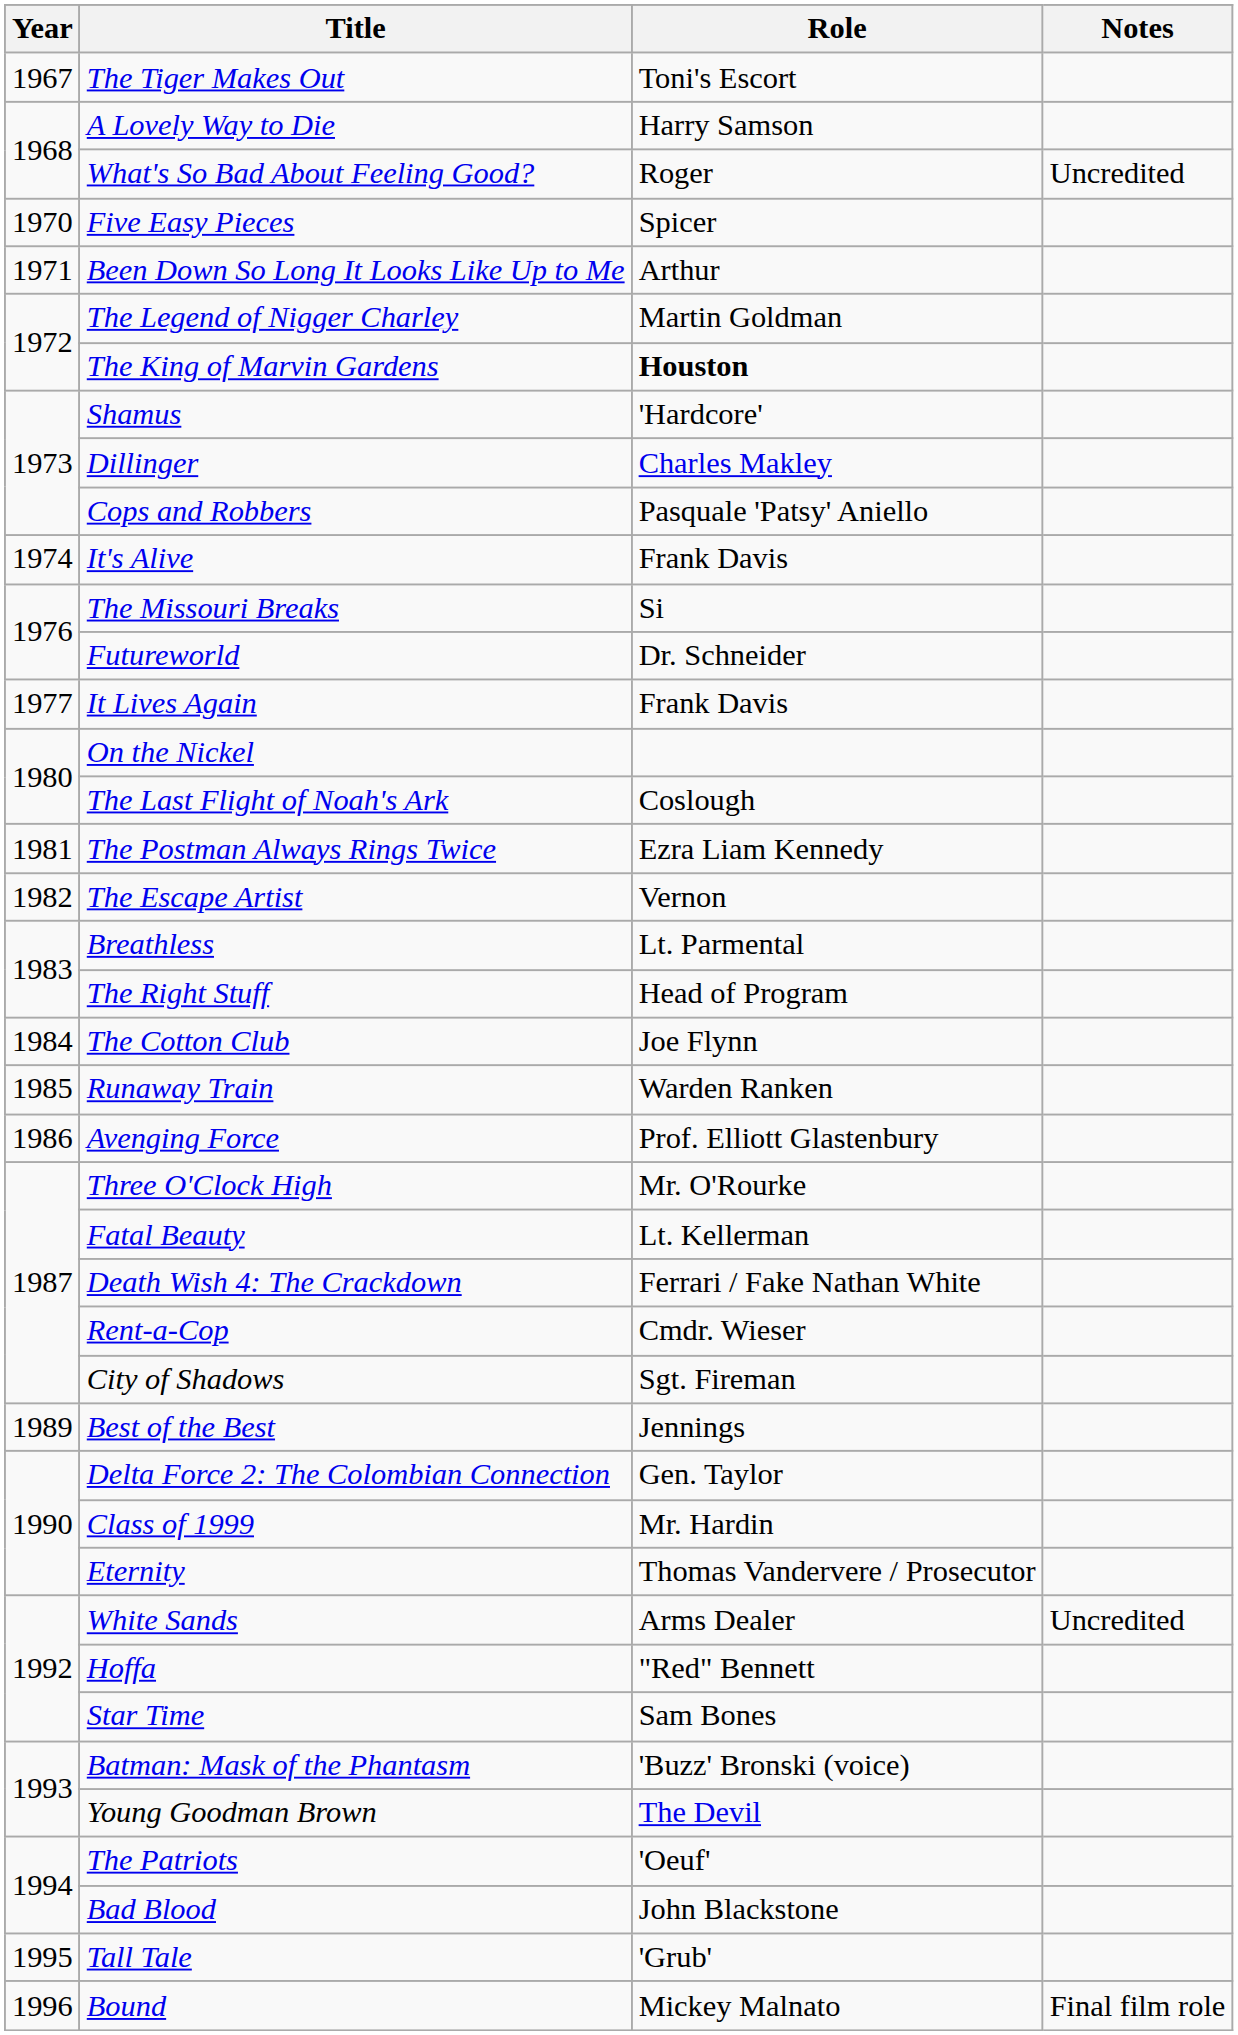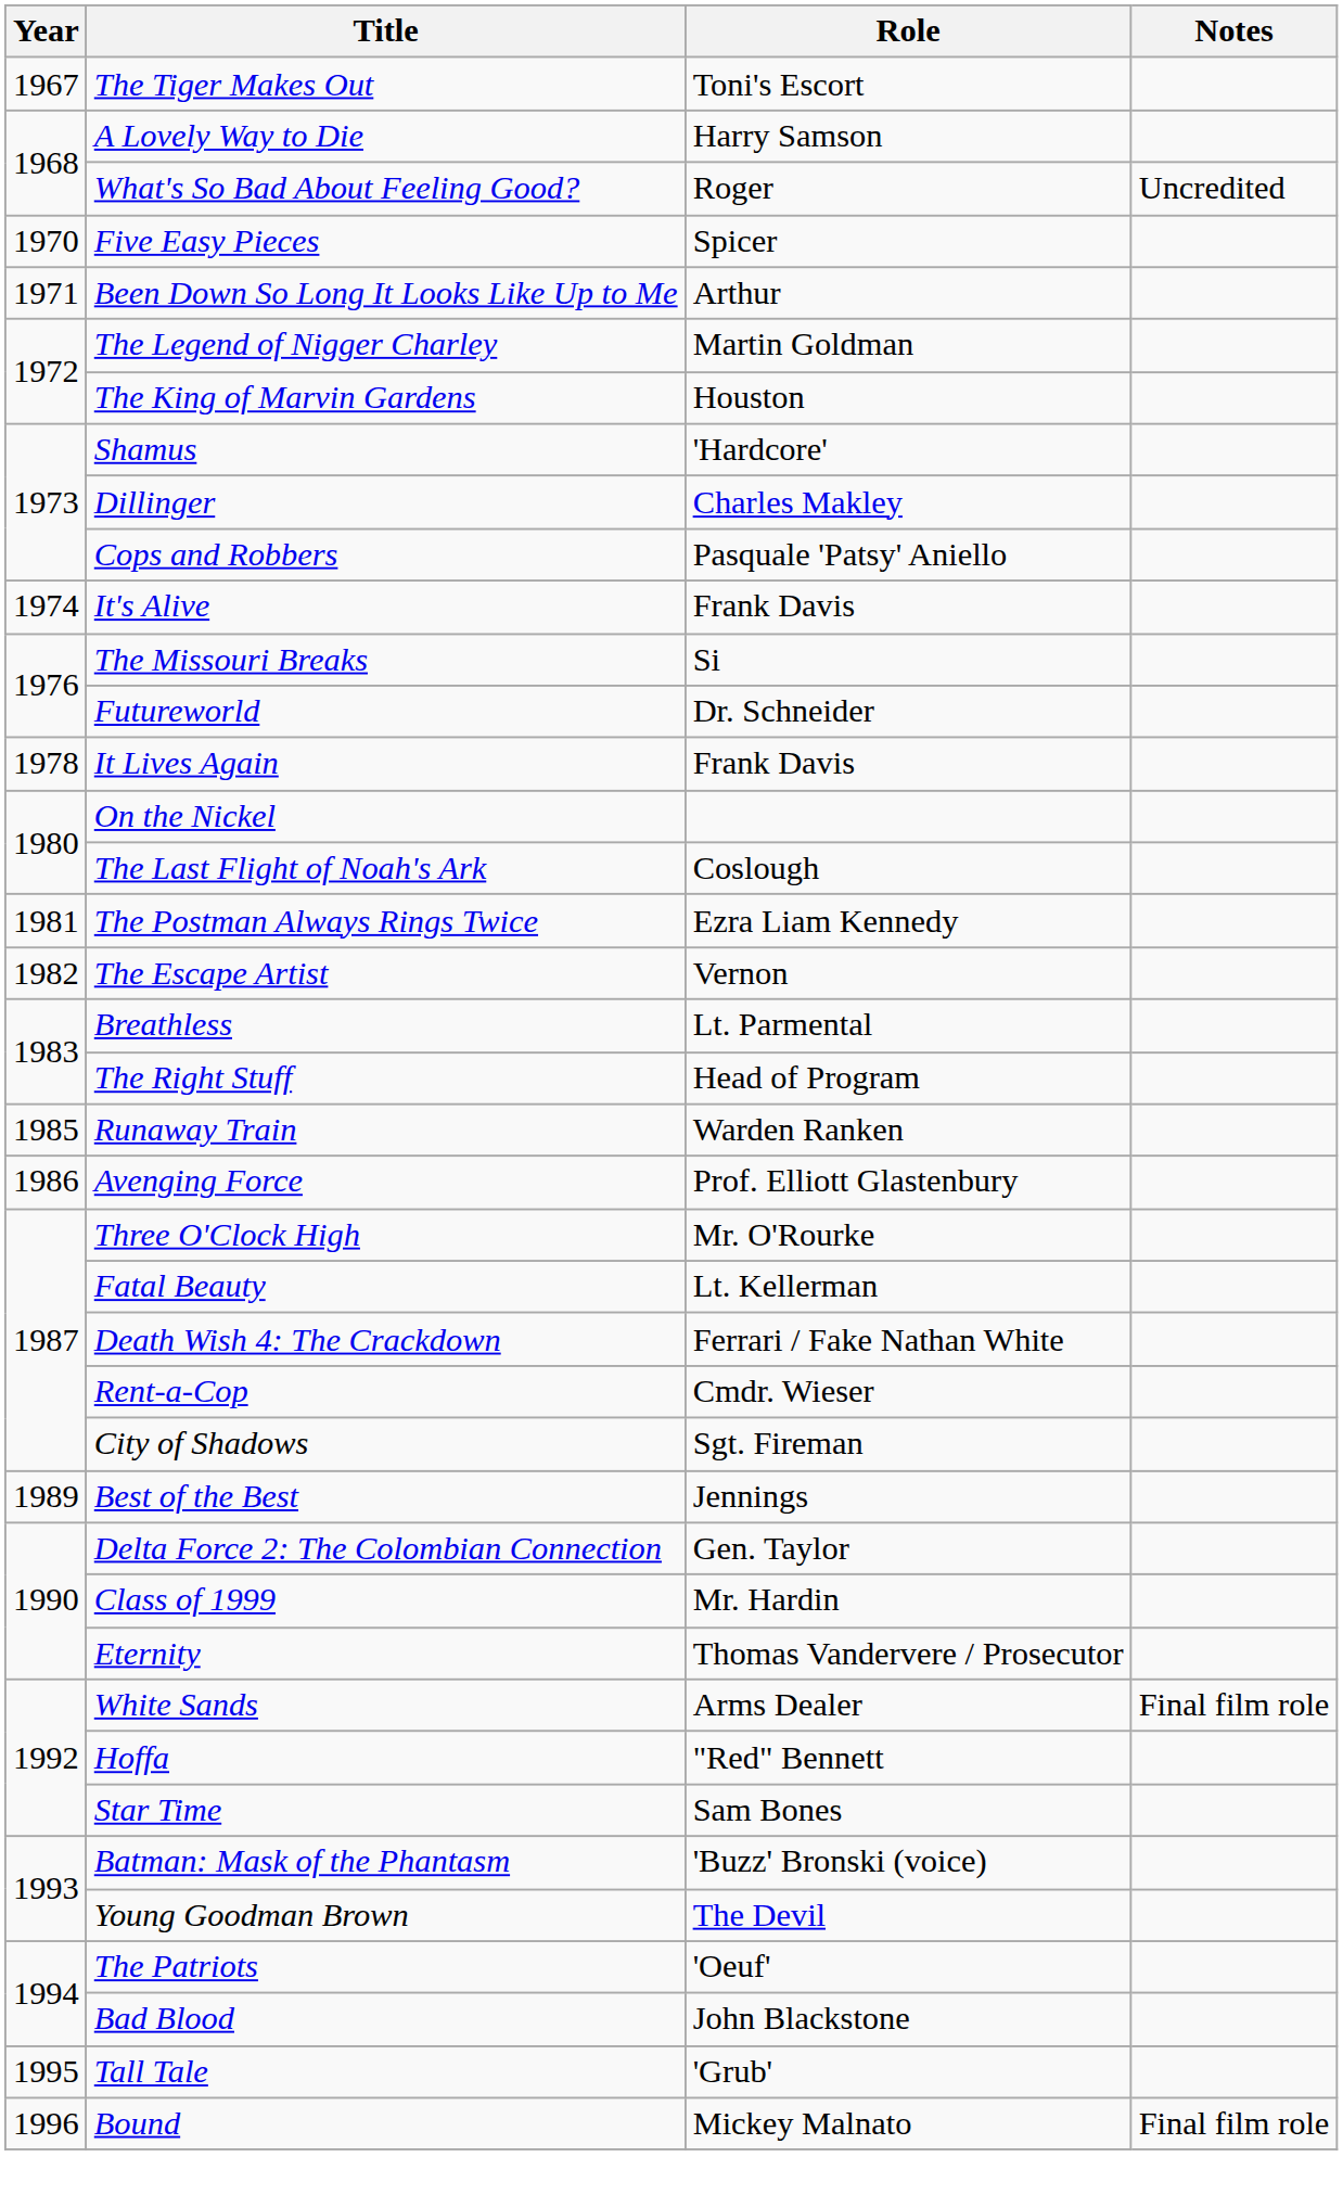 <table class="wikitable">
 <tr>
 <th>Year</th>
 <th>Title</th>
 <th>Role</th>
 <th>Notes</th>
 </tr>
 <tr>
 <td>1967</td>
 <td><em><a href='#'>The Tiger Makes Out</a></em></td>
 <td>Toni's Escort</td>
 <td></td>
 </tr>
 <tr>
 <td rowspan="2">1968</td>
 <td><em><a href='#'>A Lovely Way to Die</a></em></td>
 <td>Harry Samson</td>
 <td></td>
 </tr>
 <tr>
 <td><em><a href='#'>What's So Bad About Feeling Good?</a></em></td>
 <td>Roger</td>
 <td>Uncredited</td>
 </tr>
 <tr>
 <td>1970</td>
 <td><em><a href='#'>Five Easy Pieces</a></em></td>
 <td>Spicer</td>
 <td></td>
 </tr>
 <tr>
 <td>1971</td>
 <td><em><a href='#'>Been Down So Long It Looks Like Up to Me</a></em></td>
 <td>Arthur</td>
 <td></td>
 </tr>
 <tr>
 <td rowspan="2">1972</td>
 <td><em><a href='#'>The Legend of Nigger Charley</a></em></td>
 <td>Martin Goldman</td>
 <td></td>
 </tr>
 <tr>
 <td><em><a href='#'>The King of Marvin Gardens</a></em></td>
-<td><strong>Houston</strong></td>
+<td>Houston</td>
 <td></td>
 </tr>
 <tr>
 <td rowspan="3">1973</td>
 <td><em><a href='#'>Shamus</a></em></td>
 <td>'Hardcore'</td>
 <td></td>
 </tr>
 <tr>
 <td><em><a href='#'>Dillinger</a></em></td>
 <td><a href='#'>Charles Makley</a></td>
 <td></td>
 </tr>
 <tr>
 <td><em><a href='#'>Cops and Robbers</a></em></td>
 <td>Pasquale 'Patsy' Aniello</td>
 <td></td>
 </tr>
 <tr>
 <td>1974</td>
 <td><em><a href='#'>It's Alive</a></em></td>
 <td>Frank Davis</td>
 <td></td>
 </tr>
 <tr>
 <td rowspan="2">1976</td>
 <td><em><a href='#'>The Missouri Breaks</a></em></td>
 <td>Si</td>
 <td></td>
 </tr>
 <tr>
 <td><em><a href='#'>Futureworld</a></em></td>
 <td>Dr. Schneider</td>
 <td></td>
 </tr>
 <tr>
-<td>1977</td>
+<td>1978</td>
 <td><em><a href='#'>It Lives Again</a></em></td>
 <td>Frank Davis</td>
 <td></td>
 </tr>
 <tr>
 <td rowspan="2">1980</td>
 <td><em><a href='#'>On the Nickel</a></em></td>
 <td></td>
 <td></td>
 </tr>
 <tr>
 <td><em><a href='#'>The Last Flight of Noah's Ark</a></em></td>
 <td>Coslough</td>
 <td></td>
 </tr>
 <tr>
 <td>1981</td>
 <td><em><a href='#'>The Postman Always Rings Twice</a></em></td>
 <td>Ezra Liam Kennedy</td>
 <td></td>
 </tr>
 <tr>
 <td>1982</td>
 <td><em><a href='#'>The Escape Artist</a></em></td>
 <td>Vernon</td>
 <td></td>
 </tr>
 <tr>
 <td rowspan="2">1983</td>
 <td><em><a href='#'>Breathless</a></em></td>
 <td>Lt. Parmental</td>
 <td></td>
 </tr>
 <tr>
 <td><em><a href='#'>The Right Stuff</a></em></td>
 <td>Head of Program</td>
-<td></td>
-</tr>
-<tr>
-<td>1984</td>
-<td><em><a href='#'>The Cotton Club</a></em></td>
-<td>Joe Flynn</td>
 <td></td>
 </tr>
 <tr>
 <td>1985</td>
 <td><em><a href='#'>Runaway Train</a></em></td>
 <td>Warden Ranken</td>
 <td></td>
 </tr>
 <tr>
 <td>1986</td>
 <td><em><a href='#'>Avenging Force</a></em></td>
 <td>Prof. Elliott Glastenbury</td>
 <td></td>
 </tr>
 <tr>
 <td rowspan="5">1987</td>
 <td><em><a href='#'>Three O'Clock High</a></em></td>
 <td>Mr. O'Rourke</td>
 <td></td>
 </tr>
 <tr>
 <td><em><a href='#'>Fatal Beauty</a></em></td>
 <td>Lt. Kellerman</td>
 <td></td>
 </tr>
 <tr>
 <td><em><a href='#'>Death Wish 4: The Crackdown</a></em></td>
 <td>Ferrari / Fake Nathan White</td>
 <td></td>
 </tr>
 <tr>
 <td><em><a href='#'>Rent-a-Cop</a></em></td>
 <td>Cmdr. Wieser</td>
 <td></td>
 </tr>
 <tr>
 <td><em>City of Shadows</em></td>
 <td>Sgt. Fireman</td>
 <td></td>
 </tr>
 <tr>
 <td>1989</td>
 <td><em><a href='#'>Best of the Best</a></em></td>
 <td>Jennings</td>
 <td></td>
 </tr>
 <tr>
 <td rowspan="3">1990</td>
 <td><em><a href='#'>Delta Force 2: The Colombian Connection</a></em></td>
 <td>Gen. Taylor</td>
 <td></td>
 </tr>
 <tr>
 <td><em><a href='#'>Class of 1999</a></em></td>
 <td>Mr. Hardin</td>
 <td></td>
 </tr>
 <tr>
 <td><em><a href='#'>Eternity</a></em></td>
 <td>Thomas Vandervere / Prosecutor</td>
 <td></td>
 </tr>
 <tr>
 <td rowspan="3">1992</td>
 <td><em><a href='#'>White Sands</a></em></td>
 <td>Arms Dealer</td>
-<td>Uncredited</td>
+<td>Final film role</td>
 </tr>
 <tr>
 <td><em><a href='#'>Hoffa</a></em></td>
 <td>"Red" Bennett</td>
 <td></td>
 </tr>
 <tr>
 <td><em><a href='#'>Star Time</a></em></td>
 <td>Sam Bones</td>
 <td></td>
 </tr>
 <tr>
 <td rowspan="2">1993</td>
 <td><em><a href='#'>Batman: Mask of the Phantasm</a></em></td>
 <td>'Buzz' Bronski (voice)</td>
 <td></td>
 </tr>
 <tr>
 <td><em>Young Goodman Brown</em></td>
 <td><a href='#'>The Devil</a></td>
 <td></td>
 </tr>
 <tr>
 <td rowspan="2">1994</td>
 <td><a href='#'><em>The Patriots</em></a></td>
 <td>'Oeuf'</td>
 <td></td>
 </tr>
 <tr>
 <td><em><a href='#'>Bad Blood</a></em></td>
 <td>John Blackstone</td>
 <td></td>
 </tr>
 <tr>
 <td>1995</td>
 <td><em><a href='#'>Tall Tale</a></em></td>
 <td>'Grub'</td>
 <td></td>
 </tr>
 <tr>
 <td>1996</td>
 <td><em><a href='#'>Bound</a></em></td>
 <td>Mickey Malnato</td>
 <td>Final film role</td>
 </tr>
 </table>
